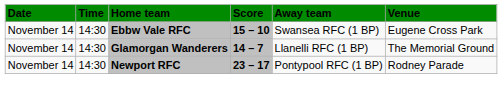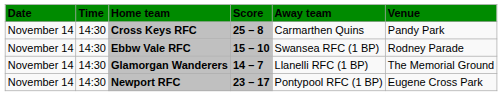 <table class="wikitable" style="margin:0.5em auto; font-size:95%">
 <tr bgcolor="#008B00">
 <td><strong>Date</strong></td>
 <td><strong>Time</strong></td>
 <td><strong>Home team</strong></td>
 <td><strong>Score</strong></td>
 <td><strong>Away team</strong></td>
 <td><strong>Venue</strong></td>
 </tr>
 <tr>
 <td>November 14</td>
 <td>14:30</td>
+<td bgcolor="silver"><strong>Cross Keys RFC</strong></td>
+<td bgcolor="silver"><strong>25 – 8</strong></td>
+<td>Carmarthen Quins</td>
+<td>Pandy Park</td>
+</tr>
+<tr>
+<td>November 14</td>
+<td>14:30</td>
 <td bgcolor="silver"><strong>Ebbw Vale RFC</strong></td>
 <td bgcolor="silver"><strong>15 – 10</strong></td>
 <td>Swansea RFC (1 BP)</td>
-<td>Eugene Cross Park</td>
+<td>Rodney Parade</td>
 </tr>
 <tr>
 <td>November 14</td>
 <td>14:30</td>
 <td bgcolor="silver"><strong>Glamorgan Wanderers</strong></td>
 <td bgcolor="silver"><strong>14 – 7</strong></td>
 <td>Llanelli RFC (1 BP)</td>
 <td>The Memorial Ground</td>
 </tr>
 <tr>
 <td>November 14</td>
 <td>14:30</td>
 <td bgcolor="silver"><strong>Newport RFC</strong></td>
 <td bgcolor="silver"><strong>23 – 17</strong></td>
 <td>Pontypool RFC (1 BP)</td>
-<td>Rodney Parade</td>
+<td>Eugene Cross Park</td>
 </tr>
 </table>
